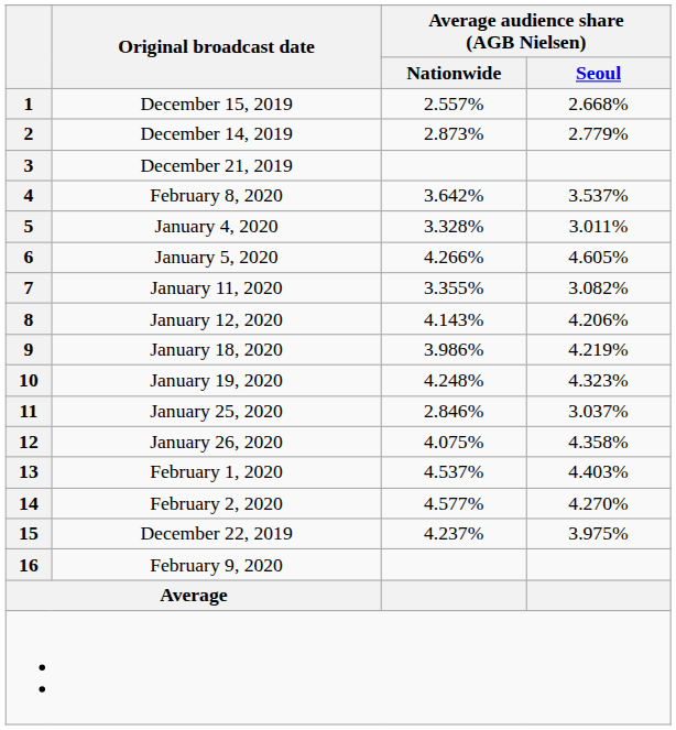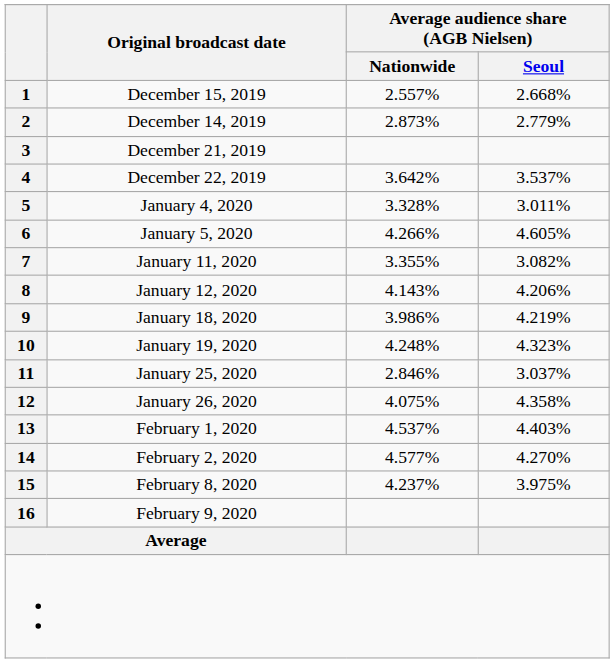 <table class="wikitable" style="margin-left:auto; margin-right:auto; width:550px; text-align:center">
 <tr>
 </tr>
 <tr>
 <th rowspan="2"></th>
 <th rowspan="2">Original broadcast date</th>
 <th colspan="2">Average audience share<br>(AGB Nielsen)</th>
 </tr>
 <tr>
 <th scope="col" style="width:7em">Nationwide</th>
 <th scope="col" style="width:7em"><a href='#'>Seoul</a></th>
 </tr>
 <tr>
 <th>1</th>
 <td>December 15, 2019</td>
 <td>2.557% </td>
 <td>2.668% </td>
 </tr>
 <tr>
 <th>2</th>
 <td>December 14, 2019</td>
 <td>2.873% </td>
 <td>2.779% </td>
 </tr>
 <tr>
 <th>3</th>
 <td>December 21, 2019</td>
 <td> </td>
 <td> </td>
 </tr>
 <tr>
 <th>4</th>
-<td>February 8, 2020</td>
+<td>December 22, 2019</td>
 <td>3.642% </td>
 <td>3.537% </td>
 </tr>
 <tr>
 <th>5</th>
 <td>January 4, 2020</td>
 <td>3.328% </td>
 <td>3.011% </td>
 </tr>
 <tr>
 <th>6</th>
 <td>January 5, 2020</td>
 <td>4.266% </td>
 <td>4.605% </td>
 </tr>
 <tr>
 <th>7</th>
 <td>January 11, 2020</td>
 <td>3.355% </td>
 <td>3.082% </td>
 </tr>
 <tr>
 <th>8</th>
 <td>January 12, 2020</td>
 <td>4.143% </td>
 <td>4.206% </td>
 </tr>
 <tr>
 <th>9</th>
 <td>January 18, 2020</td>
 <td>3.986% </td>
 <td>4.219% </td>
 </tr>
 <tr>
 <th>10</th>
 <td>January 19, 2020</td>
 <td>4.248% </td>
 <td>4.323% </td>
 </tr>
 <tr>
 <th>11</th>
 <td>January 25, 2020</td>
 <td>2.846% </td>
 <td>3.037% </td>
 </tr>
 <tr>
 <th>12</th>
 <td>January 26, 2020</td>
 <td>4.075% </td>
 <td>4.358% </td>
 </tr>
 <tr>
 <th>13</th>
 <td>February 1, 2020</td>
 <td>4.537% </td>
 <td>4.403% </td>
 </tr>
 <tr>
 <th>14</th>
 <td>February 2, 2020</td>
 <td>4.577% </td>
 <td>4.270% </td>
 </tr>
 <tr>
 <th>15</th>
-<td>December 22, 2019</td>
+<td>February 8, 2020</td>
 <td>4.237% </td>
 <td>3.975% </td>
 </tr>
 <tr>
 <th>16</th>
 <td>February 9, 2020</td>
 <td> </td>
 <td> </td>
 </tr>
 <tr>
 <th colspan="2">Average</th>
 <th></th>
 <th></th>
 </tr>
 <tr>
 <td colspan="4"><br><ul><li></li><li></li></ul></td>
 </tr>
 </table>
